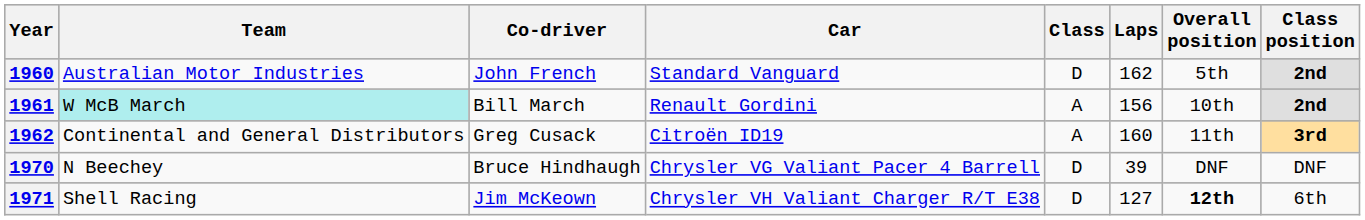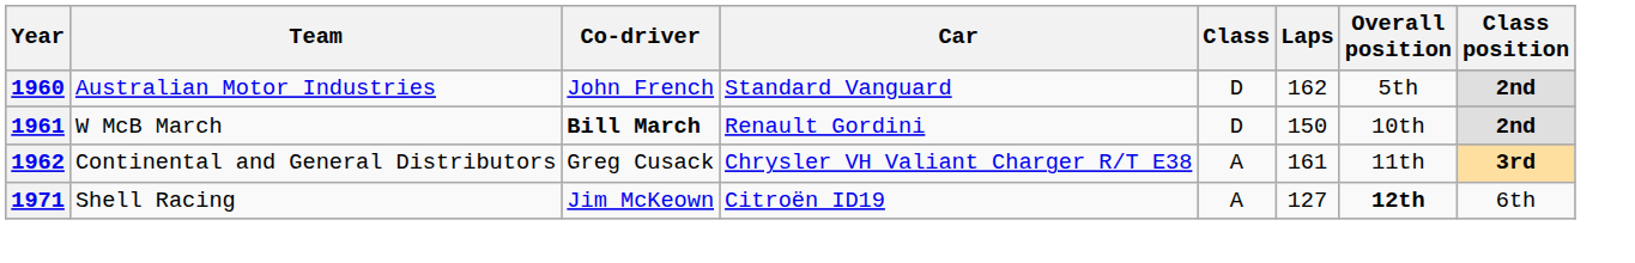 <table class="wikitable" style="font-size:90%">
 <tr>
 <th>Year</th>
 <th>Team</th>
 <th>Co-driver</th>
 <th>Car</th>
 <th>Class</th>
 <th>Laps</th>
 <th>Overall<br>position</th>
 <th>Class<br>position</th>
 </tr>
 <tr align="center">
 <th><a href='#'>1960</a></th>
 <td align="left"> <a href='#'>Australian Motor Industries</a></td>
 <td align="left"> <a href='#'>John French</a></td>
 <td align="left"><a href='#'>Standard Vanguard</a></td>
 <td>D</td>
 <td>162</td>
 <td>5th</td>
 <td style="background:#dfdfdf;"><strong>2nd</strong></td>
 </tr>
 <tr align="center">
 <th><a href='#'>1961</a></th>
-<td align="left" style="background: paleturquoise;"> W McB March</td>
-<td align="left"> Bill March</td>
+<td align="left"> W McB March</td>
+<td align="left"><strong> Bill March</strong></td>
 <td align="left"><a href='#'>Renault Gordini</a></td>
-<td>A</td>
-<td>156</td>
+<td>D</td>
+<td>150</td>
 <td>10th</td>
 <td style="background:#dfdfdf;"><strong>2nd</strong></td>
 </tr>
 <tr align="center">
 <th><a href='#'>1962</a></th>
 <td align="left"> Continental and General Distributors</td>
 <td align="left"> Greg Cusack</td>
-<td align="left"><a href='#'>Citroën ID19</a></td>
+<td align="left"><a href='#'>Chrysler VH Valiant Charger R/T E38</a></td>
 <td>A</td>
-<td>160</td>
+<td>161</td>
 <td>11th</td>
 <td style="background:#ffdf9f;"><strong>3rd</strong></td>
-</tr>
-<tr align="center">
-<th><a href='#'>1970</a></th>
-<td align="left"> N Beechey</td>
-<td align="left"> Bruce Hindhaugh</td>
-<td align="left"><a href='#'>Chrysler VG Valiant Pacer 4 Barrell</a></td>
-<td>D</td>
-<td>39</td>
-<td>DNF</td>
-<td>DNF</td>
 </tr>
 <tr align="center">
 <th><a href='#'>1971</a></th>
 <td align="left"> Shell Racing</td>
 <td align="left"> <a href='#'>Jim McKeown</a></td>
-<td align="left"><a href='#'>Chrysler VH Valiant Charger R/T E38</a></td>
-<td>D</td>
+<td align="left"><a href='#'>Citroën ID19</a></td>
+<td>A</td>
 <td>127</td>
 <td><strong>12th</strong></td>
 <td>6th</td>
 </tr>
 </table>
